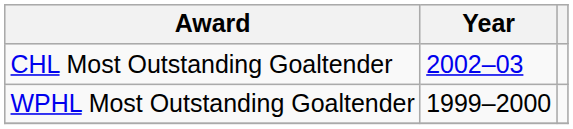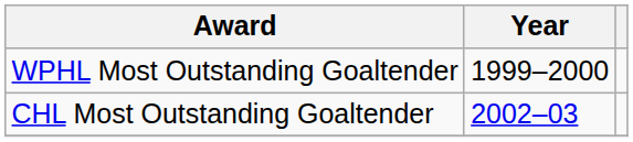 <table class="wikitable">
 <tr>
 <th>Award</th>
 <th>Year</th>
 <th></th>
 </tr>
 <tr>
+<td><a href='#'>WPHL</a> Most Outstanding Goaltender</td>
+<td>1999–2000</td>
+<td></td>
+</tr>
+<tr>
 <td><a href='#'>CHL</a> Most Outstanding Goaltender</td>
 <td><a href='#'>2002–03</a></td>
 <td></td>
 </tr>
 <tr>
-<td><a href='#'>WPHL</a> Most Outstanding Goaltender</td>
-<td>1999–2000</td>
-<td></td>
-</tr>
-<tr>
 </tr>
 </table>
